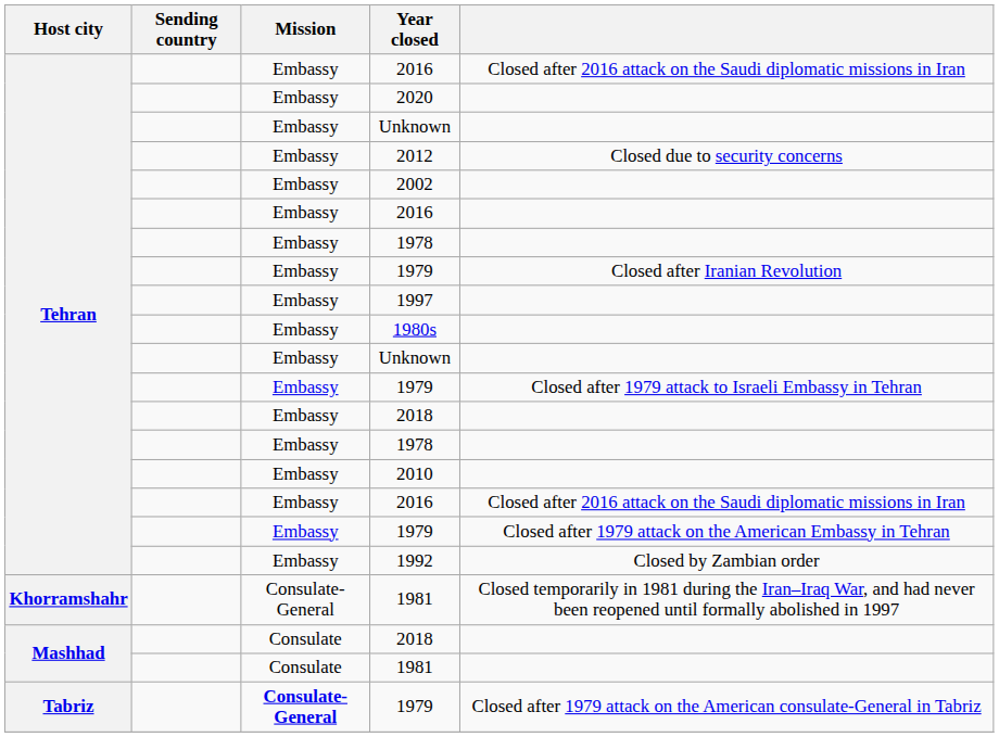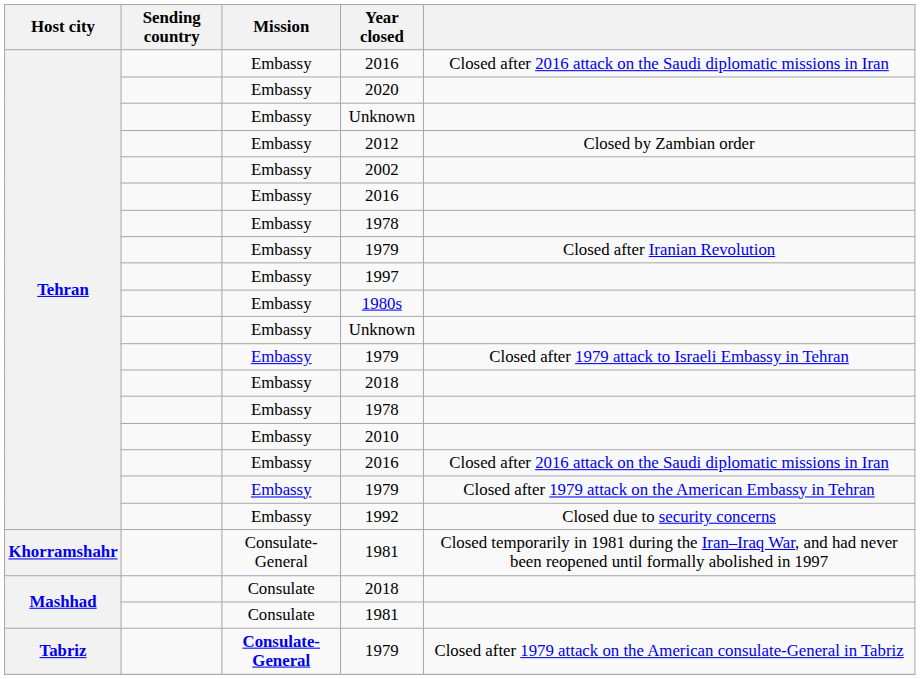 <table class="wikitable plainrowheaders">
 <tr>
 <th scope="col">Host city</th>
 <th scope="col">Sending country</th>
 <th scope="col">Mission</th>
 <th scope="col">Year closed</th>
 <th scope="col"></th>
 </tr>
 <tr>
 <th rowspan="18"><a href='#'>Tehran</a></th>
 <td></td>
 <td style="text-align:center;">Embassy</td>
 <td style="text-align:center;">2016</td>
 <td style="text-align:center;">Closed after <a href='#'>2016 attack on the Saudi diplomatic missions in Iran</a></td>
 </tr>
 <tr>
 <td></td>
 <td style="text-align:center;">Embassy</td>
 <td style="text-align:center;">2020</td>
 <td style="text-align:center;"></td>
 </tr>
 <tr>
 <td></td>
 <td style="text-align:center;">Embassy</td>
 <td style="text-align:center;">Unknown</td>
 <td style="text-align:center;"></td>
 </tr>
 <tr>
 <td></td>
 <td style="text-align:center;">Embassy</td>
 <td style="text-align:center;">2012</td>
-<td style="text-align:center;">Closed due to <a href='#'>security concerns</a></td>
+<td style="text-align:center;">Closed by Zambian order</td>
 </tr>
 <tr>
 <td></td>
 <td style="text-align:center;">Embassy</td>
 <td style="text-align:center;">2002</td>
 <td style="text-align:center;"></td>
 </tr>
 <tr>
 <td></td>
 <td style="text-align:center;">Embassy</td>
 <td style="text-align:center;">2016</td>
 <td style="text-align:center;"></td>
 </tr>
 <tr>
 <td></td>
 <td style="text-align:center;">Embassy</td>
 <td style="text-align:center;">1978</td>
 <td style="text-align:center;"></td>
 </tr>
 <tr>
 <td></td>
 <td style="text-align:center;">Embassy</td>
 <td style="text-align:center;">1979</td>
 <td style="text-align:center;">Closed after <a href='#'>Iranian Revolution</a></td>
 </tr>
 <tr>
 <td></td>
 <td style="text-align:center;">Embassy</td>
 <td style="text-align:center;">1997</td>
 <td style="text-align:center;"></td>
 </tr>
 <tr>
 <td></td>
 <td style="text-align:center;">Embassy</td>
 <td style="text-align:center;"><a href='#'>1980s</a></td>
 <td style="text-align:center;"></td>
 </tr>
 <tr>
 <td></td>
 <td style="text-align:center;">Embassy</td>
 <td style="text-align:center;">Unknown</td>
 <td style="text-align:center;"></td>
 </tr>
 <tr>
 <td></td>
 <td style="text-align:center;"><a href='#'>Embassy</a></td>
 <td style="text-align:center;">1979</td>
 <td style="text-align:center;">Closed after <a href='#'>1979 attack to Israeli Embassy in Tehran</a></td>
 </tr>
 <tr>
 <td></td>
 <td style="text-align:center;">Embassy</td>
 <td style="text-align:center;">2018</td>
 <td style="text-align:center;"></td>
 </tr>
 <tr>
 <td></td>
 <td style="text-align:center;">Embassy</td>
 <td style="text-align:center;">1978</td>
 <td style="text-align:center;"></td>
 </tr>
 <tr>
 <td></td>
 <td style="text-align:center;">Embassy</td>
 <td style="text-align:center;">2010</td>
 <td style="text-align:center;"></td>
 </tr>
 <tr>
 <td></td>
 <td style="text-align:center;">Embassy</td>
 <td style="text-align:center;">2016</td>
 <td style="text-align:center;">Closed after <a href='#'>2016 attack on the Saudi diplomatic missions in Iran</a></td>
 </tr>
 <tr>
 <td></td>
 <td style="text-align:center;"><a href='#'>Embassy</a></td>
 <td style="text-align:center;">1979</td>
 <td style="text-align:center;">Closed after <a href='#'>1979 attack on the American Embassy in Tehran</a></td>
 </tr>
 <tr>
 <td></td>
 <td style="text-align:center;">Embassy</td>
 <td style="text-align:center;">1992</td>
-<td style="text-align:center;">Closed by Zambian order</td>
+<td style="text-align:center;">Closed due to <a href='#'>security concerns</a></td>
 </tr>
 <tr>
 <th rowspan="1"><a href='#'>Khorramshahr</a></th>
 <td></td>
 <td style="text-align:center;">Consulate-General</td>
 <td style="text-align:center;">1981</td>
 <td style="text-align:center;">Closed temporarily in 1981 during the <a href='#'>Iran–Iraq War</a>, and had never been reopened until formally abolished in 1997</td>
 </tr>
 <tr>
 <th rowspan="2"><a href='#'>Mashhad</a></th>
 <td></td>
 <td style="text-align:center;">Consulate</td>
 <td style="text-align:center;">2018</td>
 <td style="text-align:center;"></td>
 </tr>
 <tr>
 <td></td>
 <td style="text-align:center;">Consulate</td>
 <td style="text-align:center;">1981</td>
 <td style="text-align:center;"></td>
 </tr>
 <tr>
 <th rowspan="1"><a href='#'>Tabriz</a></th>
 <td></td>
 <td style="text-align:center;"><strong><a href='#'>Consulate-General</a></strong></td>
 <td style="text-align:center;">1979</td>
 <td style="text-align:center;">Closed after <a href='#'>1979 attack on the American consulate-General in Tabriz</a></td>
 </tr>
 <tr>
 </tr>
 </table>
